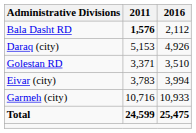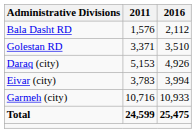 <table class="wikitable">
 <tr>
 <th>Administrative Divisions</th>
 <th>2011</th>
 <th>2016</th>
 </tr>
 <tr>
 <td><a href='#'>Bala Dasht RD</a></td>
-<td style="text-align: right;"><strong>1,576</strong></td>
+<td style="text-align: right;">1,576</td>
 <td style="text-align: right;">2,112</td>
+</tr>
+<tr>
+<td><a href='#'>Golestan RD</a></td>
+<td style="text-align: right;">3,371</td>
+<td style="text-align: right;">3,510</td>
 </tr>
 <tr>
 <td><a href='#'>Daraq</a> (city)</td>
 <td style="text-align: right;">5,153</td>
 <td style="text-align: right;">4,926</td>
-</tr>
-<tr>
-<td><a href='#'>Golestan RD</a></td>
-<td style="text-align: right;">3,371</td>
-<td style="text-align: right;">3,510</td>
 </tr>
 <tr>
 <td><a href='#'>Eivar</a> (city)</td>
 <td style="text-align: right;">3,783</td>
 <td style="text-align: right;">3,994</td>
 </tr>
 <tr>
 <td><a href='#'>Garmeh</a> (city)</td>
 <td style="text-align: right;">10,716</td>
 <td style="text-align: right;">10,933</td>
 </tr>
 <tr>
 <td><strong>Total</strong></td>
 <td style="text-align: right;"><strong>24,599</strong></td>
 <td style="text-align: right;"><strong>25,475</strong></td>
 </tr>
 <tr>
 <td colspan=3></td>
 </tr>
 </table>
